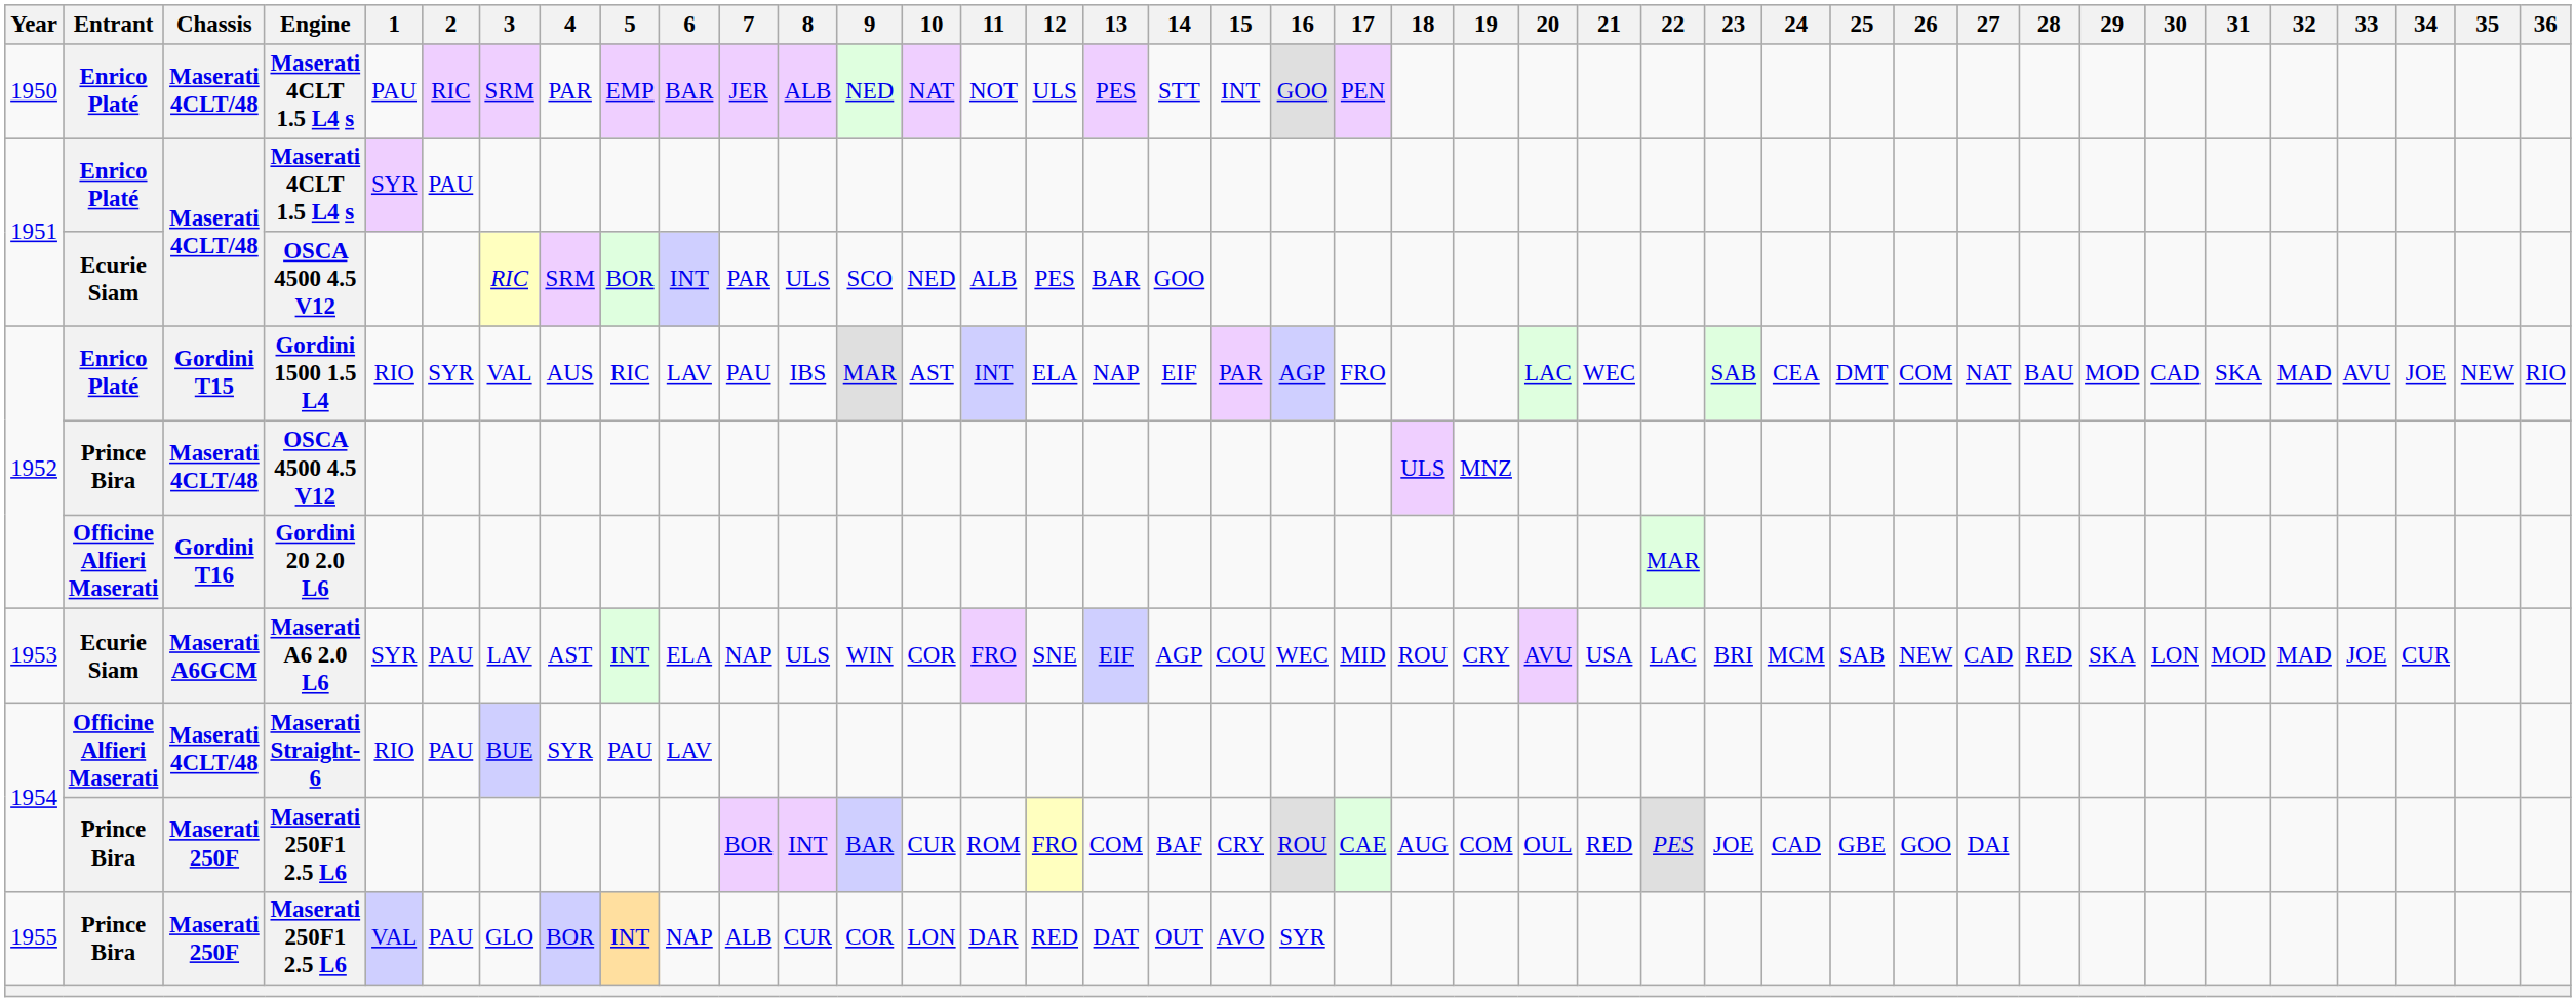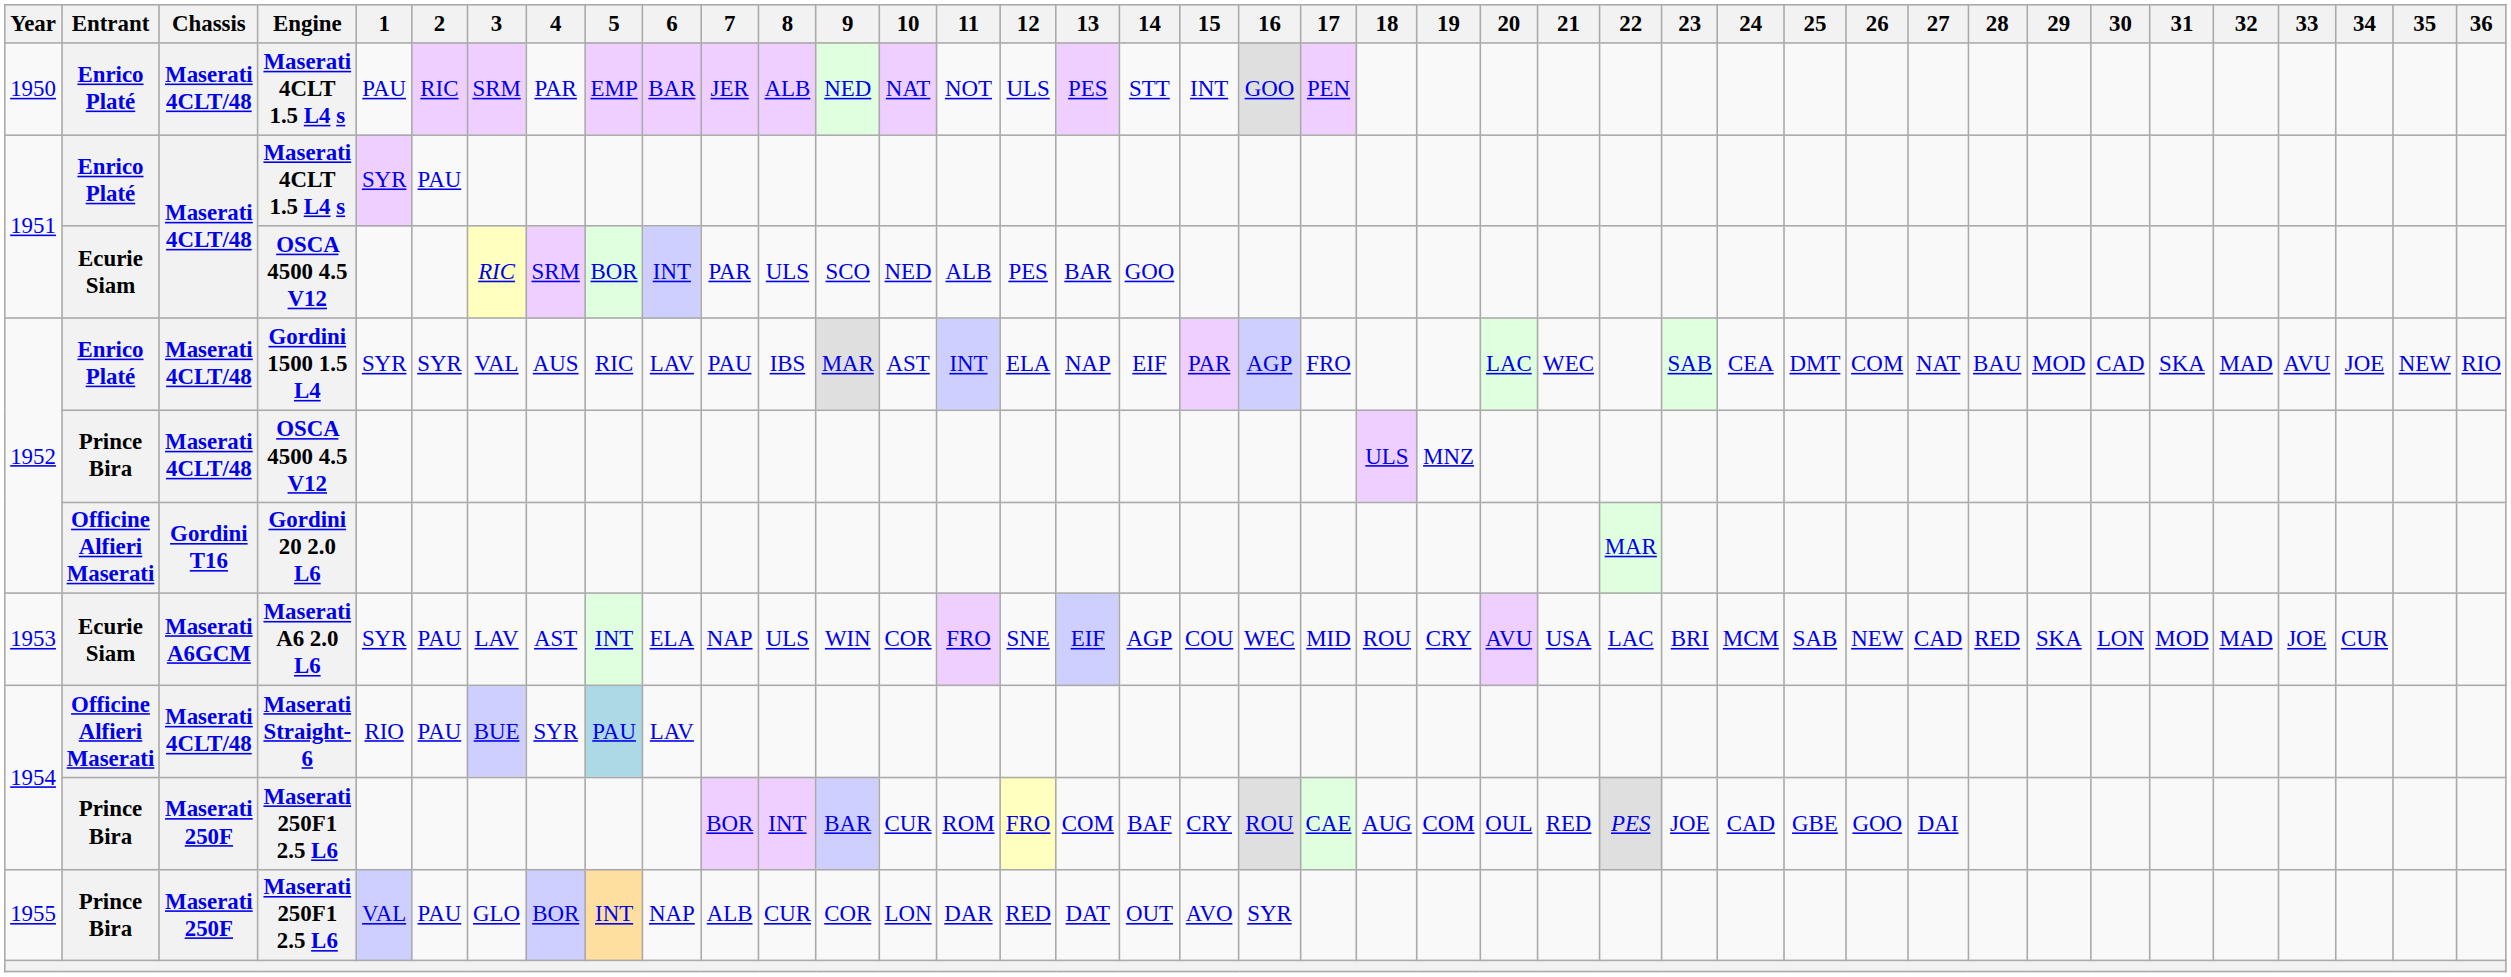 <table class="wikitable" style="text-align:center; font-size:90%">
 <tr>
 <th>Year</th>
 <th>Entrant</th>
 <th>Chassis</th>
 <th>Engine</th>
 <th>1</th>
 <th>2</th>
 <th>3</th>
 <th>4</th>
 <th>5</th>
 <th>6</th>
 <th>7</th>
 <th>8</th>
 <th>9</th>
 <th>10</th>
 <th>11</th>
 <th>12</th>
 <th>13</th>
 <th>14</th>
 <th>15</th>
 <th>16</th>
 <th>17</th>
 <th>18</th>
 <th>19</th>
 <th>20</th>
 <th>21</th>
 <th>22</th>
 <th>23</th>
 <th>24</th>
 <th>25</th>
 <th>26</th>
 <th>27</th>
 <th>28</th>
 <th>29</th>
 <th>30</th>
 <th>31</th>
 <th>32</th>
 <th>33</th>
 <th>34</th>
 <th>35</th>
 <th>36</th>
 </tr>
 <tr>
 <td><a href='#'>1950</a></td>
 <th><a href='#'>Enrico Platé</a></th>
 <th><a href='#'>Maserati</a> <a href='#'>4CLT/48</a></th>
 <th><a href='#'>Maserati</a> 4CLT 1.5 <a href='#'>L4</a> <a href='#'>s</a></th>
 <td><a href='#'>PAU</a></td>
 <td style="background:#EFCFFF;"><a href='#'>RIC</a><br></td>
 <td style="background:#EFCFFF;"><a href='#'>SRM</a><br></td>
 <td><a href='#'>PAR</a></td>
 <td style="background:#EFCFFF;"><a href='#'>EMP</a><br></td>
 <td style="background:#EFCFFF;"><a href='#'>BAR</a><br></td>
 <td style="background:#EFCFFF;"><a href='#'>JER</a><br></td>
 <td style="background:#EFCFFF;"><a href='#'>ALB</a><br></td>
 <td style="background:#DFFFDF;"><a href='#'>NED</a><br></td>
 <td style="background:#EFCFFF;"><a href='#'>NAT</a><br></td>
 <td><a href='#'>NOT</a></td>
 <td><a href='#'>ULS</a></td>
 <td style="background:#EFCFFF;"><a href='#'>PES</a><br></td>
 <td><a href='#'>STT</a></td>
 <td><a href='#'>INT</a></td>
 <td style="background:#dfdfdf;"><a href='#'>GOO</a><br></td>
 <td style="background:#EFCFFF;"><a href='#'>PEN</a><br></td>
 <td></td>
 <td></td>
 <td></td>
 <td></td>
 <td></td>
 <td></td>
 <td></td>
 <td></td>
 <td></td>
 <td></td>
 <td></td>
 <td></td>
 <td></td>
 <td></td>
 <td></td>
 <td></td>
 <td></td>
 <td></td>
 <td></td>
 </tr>
 <tr>
 <td rowspan=2><a href='#'>1951</a></td>
 <th><a href='#'>Enrico Platé</a></th>
 <th rowspan=2><a href='#'>Maserati</a> <a href='#'>4CLT/48</a></th>
 <th><a href='#'>Maserati</a> 4CLT 1.5 <a href='#'>L4</a> <a href='#'>s</a></th>
 <td style="background:#EFCFFF;"><a href='#'>SYR</a><br></td>
 <td><a href='#'>PAU</a></td>
 <td></td>
 <td></td>
 <td></td>
 <td></td>
 <td></td>
 <td></td>
 <td></td>
 <td></td>
 <td></td>
 <td></td>
 <td></td>
 <td></td>
 <td></td>
 <td></td>
 <td></td>
 <td></td>
 <td></td>
 <td></td>
 <td></td>
 <td></td>
 <td></td>
 <td></td>
 <td></td>
 <td></td>
 <td></td>
 <td></td>
 <td></td>
 <td></td>
 <td></td>
 <td></td>
 <td></td>
 <td></td>
 <td></td>
 <td></td>
 </tr>
 <tr>
 <th>Ecurie Siam</th>
 <th><a href='#'>OSCA</a> 4500 4.5 <a href='#'>V12</a></th>
 <td></td>
 <td></td>
 <td style="background:#ffffbf;"><em><a href='#'>RIC</a></em><br></td>
 <td style="background:#EFCFFF;"><a href='#'>SRM</a><br></td>
 <td style="background:#DFFFDF;"><a href='#'>BOR</a><br></td>
 <td style="background:#CFCFFF;"><a href='#'>INT</a><br></td>
 <td><a href='#'>PAR</a></td>
 <td><a href='#'>ULS</a></td>
 <td><a href='#'>SCO</a></td>
 <td><a href='#'>NED</a></td>
 <td><a href='#'>ALB</a></td>
 <td><a href='#'>PES</a></td>
 <td><a href='#'>BAR</a></td>
 <td><a href='#'>GOO</a></td>
 <td></td>
 <td></td>
 <td></td>
 <td></td>
 <td></td>
 <td></td>
 <td></td>
 <td></td>
 <td></td>
 <td></td>
 <td></td>
 <td></td>
 <td></td>
 <td></td>
 <td></td>
 <td></td>
 <td></td>
 <td></td>
 <td></td>
 <td></td>
 <td></td>
 <td></td>
 </tr>
 <tr>
 <td rowspan=3><a href='#'>1952</a></td>
 <th><a href='#'>Enrico Platé</a></th>
-<th><a href='#'>Gordini</a> <a href='#'>T15</a></th>
+<th><a href='#'>Maserati</a> <a href='#'>4CLT/48</a></th>
 <th><a href='#'>Gordini</a> 1500 1.5 <a href='#'>L4</a></th>
-<td><a href='#'>RIO</a></td>
+<td><a href='#'>SYR</a></td>
 <td><a href='#'>SYR</a></td>
 <td><a href='#'>VAL</a></td>
 <td><a href='#'>AUS</a></td>
 <td><a href='#'>RIC</a></td>
 <td><a href='#'>LAV</a></td>
 <td><a href='#'>PAU</a></td>
 <td><a href='#'>IBS</a></td>
 <td style="background:#dfdfdf;"><a href='#'>MAR</a><br></td>
 <td><a href='#'>AST</a></td>
 <td style="background:#CFCFFF;"><a href='#'>INT</a><br></td>
 <td><a href='#'>ELA</a></td>
 <td><a href='#'>NAP</a></td>
 <td><a href='#'>EIF</a></td>
 <td style="background:#EFCFFF;"><a href='#'>PAR</a><br></td>
 <td style="background:#CFCFFF;"><a href='#'>AGP</a><br></td>
 <td><a href='#'>FRO</a></td>
 <td></td>
 <td></td>
 <td style="background:#DFFFDF;"><a href='#'>LAC</a><br></td>
 <td><a href='#'>WEC</a></td>
 <td></td>
 <td style="background:#DFFFDF;"><a href='#'>SAB</a><br></td>
 <td><a href='#'>CEA</a></td>
 <td><a href='#'>DMT</a></td>
 <td><a href='#'>COM</a></td>
 <td><a href='#'>NAT</a></td>
 <td><a href='#'>BAU</a></td>
 <td><a href='#'>MOD</a></td>
 <td><a href='#'>CAD</a></td>
 <td><a href='#'>SKA</a></td>
 <td><a href='#'>MAD</a></td>
 <td><a href='#'>AVU</a></td>
 <td><a href='#'>JOE</a></td>
 <td><a href='#'>NEW</a></td>
 <td><a href='#'>RIO</a></td>
 </tr>
 <tr>
 <th>Prince Bira</th>
 <th><a href='#'>Maserati</a> <a href='#'>4CLT/48</a></th>
 <th><a href='#'>OSCA</a> 4500 4.5 <a href='#'>V12</a></th>
 <td></td>
 <td></td>
 <td></td>
 <td></td>
 <td></td>
 <td></td>
 <td></td>
 <td></td>
 <td></td>
 <td></td>
 <td></td>
 <td></td>
 <td></td>
 <td></td>
 <td></td>
 <td></td>
 <td></td>
 <td style="background:#EFCFFF;"><a href='#'>ULS</a><br></td>
 <td><a href='#'>MNZ</a></td>
 <td></td>
 <td></td>
 <td></td>
 <td></td>
 <td></td>
 <td></td>
 <td></td>
 <td></td>
 <td></td>
 <td></td>
 <td></td>
 <td></td>
 <td></td>
 <td></td>
 <td></td>
 <td></td>
 <td></td>
 </tr>
 <tr>
 <th><a href='#'>Officine Alfieri Maserati</a></th>
 <th><a href='#'>Gordini</a> <a href='#'>T16</a></th>
 <th><a href='#'>Gordini</a> 20 2.0 <a href='#'>L6</a></th>
 <td></td>
 <td></td>
 <td></td>
 <td></td>
 <td></td>
 <td></td>
 <td></td>
 <td></td>
 <td></td>
 <td></td>
 <td></td>
 <td></td>
 <td></td>
 <td></td>
 <td></td>
 <td></td>
 <td></td>
 <td></td>
 <td></td>
 <td></td>
 <td></td>
 <td style="background:#DFFFDF;"><a href='#'>MAR</a><br></td>
 <td></td>
 <td></td>
 <td></td>
 <td></td>
 <td></td>
 <td></td>
 <td></td>
 <td></td>
 <td></td>
 <td></td>
 <td></td>
 <td></td>
 <td></td>
 <td></td>
 </tr>
 <tr>
 <td><a href='#'>1953</a></td>
 <th>Ecurie Siam</th>
 <th><a href='#'>Maserati</a> <a href='#'>A6GCM</a></th>
 <th><a href='#'>Maserati</a> A6 2.0 <a href='#'>L6</a></th>
 <td><a href='#'>SYR</a></td>
 <td><a href='#'>PAU</a></td>
 <td><a href='#'>LAV</a></td>
 <td><a href='#'>AST</a></td>
 <td style="background:#DFFFDF;"><a href='#'>INT</a><br></td>
 <td><a href='#'>ELA</a></td>
 <td><a href='#'>NAP</a></td>
 <td><a href='#'>ULS</a></td>
 <td><a href='#'>WIN</a></td>
 <td><a href='#'>COR</a></td>
 <td style="background:#EFCFFF;"><a href='#'>FRO</a><br></td>
 <td><a href='#'>SNE</a></td>
 <td style="background:#CFCFFF;"><a href='#'>EIF</a><br></td>
 <td><a href='#'>AGP</a></td>
 <td><a href='#'>COU</a></td>
 <td><a href='#'>WEC</a></td>
 <td><a href='#'>MID</a></td>
 <td><a href='#'>ROU</a></td>
 <td><a href='#'>CRY</a></td>
 <td style="background:#EFCFFF;"><a href='#'>AVU</a><br></td>
 <td><a href='#'>USA</a></td>
 <td><a href='#'>LAC</a></td>
 <td><a href='#'>BRI</a></td>
 <td><a href='#'>MCM</a></td>
 <td><a href='#'>SAB</a></td>
 <td><a href='#'>NEW</a></td>
 <td><a href='#'>CAD</a></td>
 <td><a href='#'>RED</a></td>
 <td><a href='#'>SKA</a></td>
 <td><a href='#'>LON</a></td>
 <td><a href='#'>MOD</a></td>
 <td><a href='#'>MAD</a></td>
 <td><a href='#'>JOE</a></td>
 <td><a href='#'>CUR</a></td>
 <td></td>
 <td></td>
 </tr>
 <tr>
 <td rowspan=2><a href='#'>1954</a></td>
 <th><a href='#'>Officine Alfieri Maserati</a></th>
 <th><a href='#'>Maserati</a> <a href='#'>4CLT/48</a></th>
 <th><a href='#'>Maserati</a> <a href='#'>Straight-6</a></th>
 <td><a href='#'>RIO</a></td>
 <td><a href='#'>PAU</a></td>
 <td style="background:#CFCFFF;"><a href='#'>BUE</a><br></td>
 <td><a href='#'>SYR</a></td>
-<td><a href='#'>PAU</a></td>
+<td style="background: lightblue;"><a href='#'>PAU</a></td>
 <td><a href='#'>LAV</a></td>
 <td></td>
 <td></td>
 <td></td>
 <td></td>
 <td></td>
 <td></td>
 <td></td>
 <td></td>
 <td></td>
 <td></td>
 <td></td>
 <td></td>
 <td></td>
 <td></td>
 <td></td>
 <td></td>
 <td></td>
 <td></td>
 <td></td>
 <td></td>
 <td></td>
 <td></td>
 <td></td>
 <td></td>
 <td></td>
 <td></td>
 <td></td>
 <td></td>
 <td></td>
 <td></td>
 </tr>
 <tr>
 <th>Prince Bira</th>
 <th><a href='#'>Maserati</a> <a href='#'>250F</a></th>
 <th><a href='#'>Maserati</a> 250F1 2.5 <a href='#'>L6</a></th>
 <td></td>
 <td></td>
 <td></td>
 <td></td>
 <td></td>
 <td></td>
 <td style="background:#EFCFFF;"><a href='#'>BOR</a><br></td>
 <td style="background:#EFCFFF;"><a href='#'>INT</a><br></td>
 <td style="background:#CFCFFF;"><a href='#'>BAR</a><br></td>
 <td><a href='#'>CUR</a></td>
 <td><a href='#'>ROM</a></td>
 <td style="background:#ffffbf;"><a href='#'>FRO</a><br></td>
 <td><a href='#'>COM</a></td>
 <td><a href='#'>BAF</a></td>
 <td><a href='#'>CRY</a></td>
 <td style="background:#dfdfdf;"><a href='#'>ROU</a><br></td>
 <td style="background:#DFFFDF;"><a href='#'>CAE</a><br></td>
 <td><a href='#'>AUG</a></td>
 <td><a href='#'>COM</a></td>
 <td><a href='#'>OUL</a></td>
 <td><a href='#'>RED</a></td>
 <td style="background:#dfdfdf;"><em><a href='#'>PES</a></em><br></td>
 <td><a href='#'>JOE</a></td>
 <td><a href='#'>CAD</a></td>
 <td><a href='#'>GBE</a></td>
 <td><a href='#'>GOO</a></td>
 <td><a href='#'>DAI</a></td>
 <td></td>
 <td></td>
 <td></td>
 <td></td>
 <td></td>
 <td></td>
 <td></td>
 <td></td>
 </tr>
 <tr>
 <td><a href='#'>1955</a></td>
 <th>Prince Bira</th>
 <th><a href='#'>Maserati</a> <a href='#'>250F</a></th>
 <th><a href='#'>Maserati</a> 250F1 2.5 <a href='#'>L6</a></th>
 <td style="background:#CFCFFF;"><a href='#'>VAL</a><br></td>
 <td><a href='#'>PAU</a></td>
 <td><a href='#'>GLO</a></td>
 <td style="background:#CFCFFF;"><a href='#'>BOR</a><br></td>
 <td style="background:#FFDF9F;"><a href='#'>INT</a><br></td>
 <td><a href='#'>NAP</a></td>
 <td><a href='#'>ALB</a></td>
 <td><a href='#'>CUR</a></td>
 <td><a href='#'>COR</a></td>
 <td><a href='#'>LON</a></td>
 <td><a href='#'>DAR</a></td>
 <td><a href='#'>RED</a></td>
 <td><a href='#'>DAT</a></td>
 <td><a href='#'>OUT</a></td>
 <td><a href='#'>AVO</a></td>
 <td><a href='#'>SYR</a></td>
 <td></td>
 <td></td>
 <td></td>
 <td></td>
 <td></td>
 <td></td>
 <td></td>
 <td></td>
 <td></td>
 <td></td>
 <td></td>
 <td></td>
 <td></td>
 <td></td>
 <td></td>
 <td></td>
 <td></td>
 <td></td>
 <td></td>
 <td></td>
 </tr>
 <tr>
 <th colspan="40"></th>
 </tr>
 </table>
